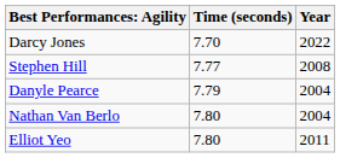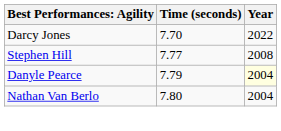 <table class="wikitable">
 <tr>
 <th>Best Performances: Agility</th>
 <th>Time (seconds)</th>
 <th>Year</th>
 </tr>
 <tr>
 <td>Darcy Jones</td>
 <td>7.70</td>
 <td>2022</td>
 </tr>
 <tr>
 <td><a href='#'>Stephen Hill</a></td>
 <td>7.77</td>
 <td>2008</td>
 </tr>
 <tr>
 <td><a href='#'>Danyle Pearce</a></td>
 <td>7.79</td>
-<td>2004</td>
+<td style="background: lightyellow;">2004</td>
 </tr>
 <tr>
 <td><a href='#'>Nathan Van Berlo</a></td>
 <td>7.80</td>
 <td>2004</td>
 </tr>
-<tr>
-<td><a href='#'>Elliot Yeo</a></td>
-<td>7.80</td>
-<td>2011</td>
-</tr>
 </table>
